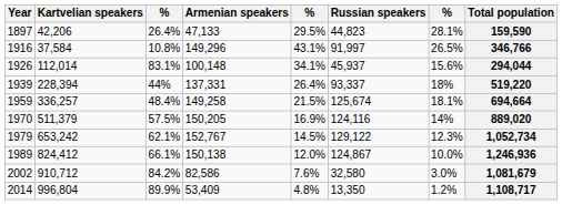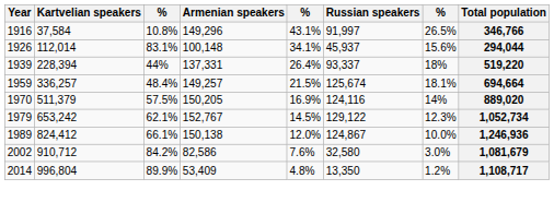 <table class="wikitable">
 <tr>
 <th>Year</th>
 <th>Kartvelian speakers</th>
 <th>%</th>
 <th>Armenian speakers</th>
 <th>%</th>
 <th>Russian speakers</th>
 <th>%</th>
 <th>Total population</th>
-</tr>
-<tr>
-<td>1897</td>
-<td>42,206</td>
-<td>26.4%</td>
-<td>47,133</td>
-<td>29.5%</td>
-<td>44,823</td>
-<td>28.1%</td>
-<th>159,590</th>
 </tr>
 <tr>
 <td>1916</td>
 <td>37,584</td>
 <td>10.8%</td>
 <td>149,296</td>
 <td>43.1%</td>
 <td>91,997</td>
 <td>26.5%</td>
 <th>346,766</th>
 </tr>
 <tr>
 <td>1926</td>
 <td>112,014</td>
 <td>83.1%</td>
 <td>100,148</td>
 <td>34.1%</td>
 <td>45,937</td>
 <td>15.6%</td>
 <th>294,044</th>
 </tr>
 <tr>
 <td>1939</td>
 <td>228,394</td>
 <td>44%</td>
 <td>137,331</td>
 <td>26.4%</td>
 <td>93,337</td>
 <td>18%</td>
 <th>519,220</th>
 </tr>
 <tr>
 <td>1959</td>
 <td>336,257</td>
 <td>48.4%</td>
-<td>149,258</td>
+<td>149,257</td>
 <td>21.5%</td>
 <td>125,674</td>
 <td>18.1%</td>
 <th>694,664</th>
 </tr>
 <tr>
 <td>1970</td>
 <td>511,379</td>
 <td>57.5%</td>
 <td>150,205</td>
 <td>16.9%</td>
 <td>124,116</td>
 <td>14%</td>
 <th>889,020</th>
 </tr>
 <tr>
 <td>1979</td>
 <td>653,242</td>
 <td>62.1%</td>
 <td>152,767</td>
 <td>14.5%</td>
 <td>129,122</td>
 <td>12.3%</td>
 <th>1,052,734</th>
 </tr>
 <tr>
 <td>1989</td>
 <td>824,412</td>
 <td>66.1%</td>
 <td>150,138</td>
 <td>12.0%</td>
 <td>124,867</td>
 <td>10.0%</td>
 <th>1,246,936</th>
 </tr>
 <tr>
 <td>2002</td>
 <td>910,712</td>
 <td>84.2%</td>
 <td>82,586</td>
 <td>7.6%</td>
 <td>32,580</td>
 <td>3.0%</td>
 <th>1,081,679</th>
 </tr>
 <tr>
 <td>2014</td>
 <td>996,804</td>
 <td>89.9%</td>
 <td>53,409</td>
 <td>4.8%</td>
 <td>13,350</td>
 <td>1.2%</td>
 <th>1,108,717</th>
 </tr>
 </table>
